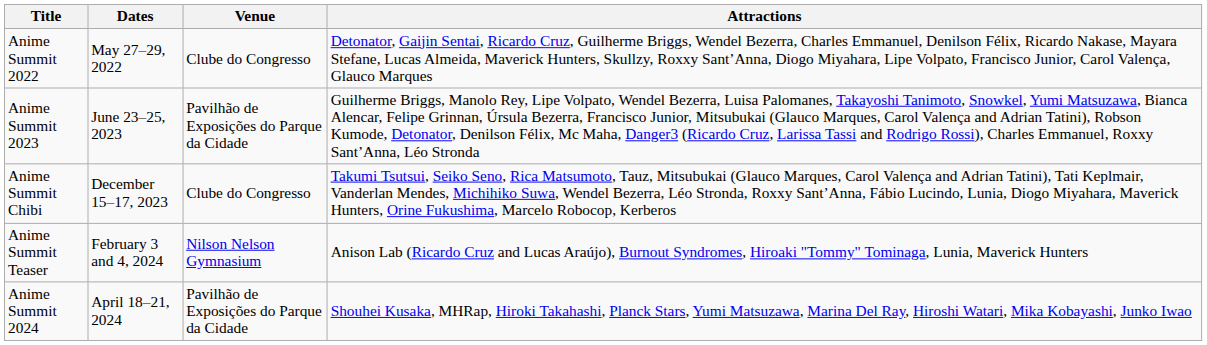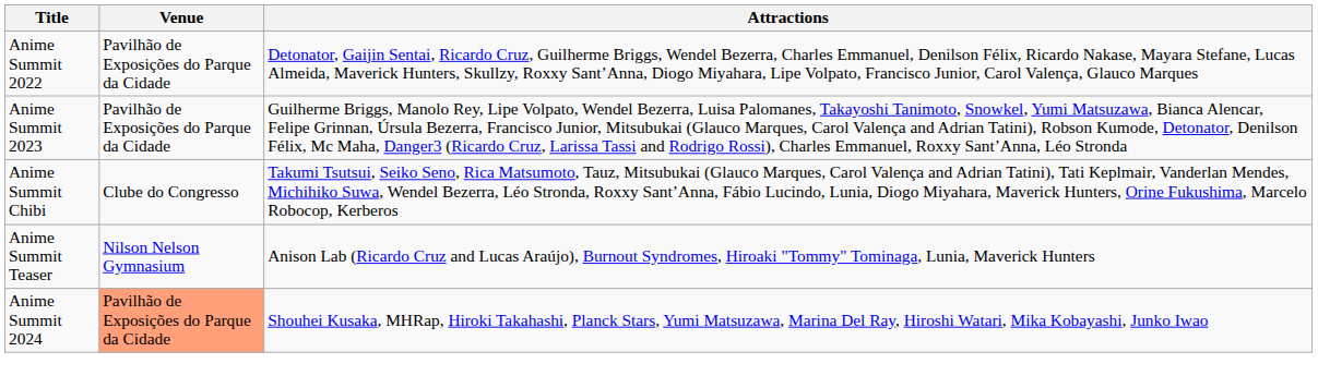 <table class="wikitable">
 <tr>
 <th>Title</th>
-<th>Dates</th>
 <th>Venue</th>
 <th>Attractions</th>
 </tr>
 <tr>
 <td>Anime Summit 2022</td>
-<td>May 27–29, 2022</td>
-<td>Clube do Congresso</td>
+<td>Pavilhão de Exposições do Parque da Cidade</td>
 <td><a href='#'>Detonator</a>, <a href='#'>Gaijin Sentai</a>, <a href='#'>Ricardo Cruz</a>, Guilherme Briggs, Wendel Bezerra, Charles Emmanuel, Denilson Félix, Ricardo Nakase, Mayara Stefane, Lucas Almeida, Maverick Hunters, Skullzy, Roxxy Sant’Anna, Diogo Miyahara, Lipe Volpato, Francisco Junior, Carol Valença, Glauco Marques</td>
 </tr>
 <tr>
 <td>Anime Summit 2023</td>
-<td>June 23–25, 2023</td>
 <td>Pavilhão de Exposições do Parque da Cidade</td>
 <td>Guilherme Briggs, Manolo Rey, Lipe Volpato, Wendel Bezerra, Luisa Palomanes, <a href='#'>Takayoshi Tanimoto</a>, <a href='#'>Snowkel</a>, <a href='#'>Yumi Matsuzawa</a>, Bianca Alencar, Felipe Grinnan, Úrsula Bezerra, Francisco Junior, Mitsubukai (Glauco Marques, Carol Valença and Adrian Tatini), Robson Kumode, <a href='#'>Detonator</a>, Denilson Félix, Mc Maha, <a href='#'>Danger3</a> (<a href='#'>Ricardo Cruz</a>, <a href='#'>Larissa Tassi</a> and <a href='#'>Rodrigo Rossi</a>), Charles Emmanuel, Roxxy Sant’Anna, Léo Stronda</td>
 </tr>
 <tr>
 <td>Anime Summit Chibi</td>
-<td>December 15–17, 2023</td>
 <td>Clube do Congresso</td>
 <td><a href='#'>Takumi Tsutsui</a>, <a href='#'>Seiko Seno</a>, <a href='#'>Rica Matsumoto</a>, Tauz, Mitsubukai (Glauco Marques, Carol Valença and Adrian Tatini), Tati Keplmair, Vanderlan Mendes, <a href='#'>Michihiko Suwa</a>, Wendel Bezerra, Léo Stronda, Roxxy Sant’Anna, Fábio Lucindo, Lunia, Diogo Miyahara, Maverick Hunters, <a href='#'>Orine Fukushima</a>, Marcelo Robocop, Kerberos</td>
 </tr>
 <tr>
 <td>Anime Summit Teaser</td>
-<td>February 3 and 4, 2024</td>
 <td><a href='#'>Nilson Nelson Gymnasium</a></td>
 <td>Anison Lab (<a href='#'>Ricardo Cruz</a> and Lucas Araújo), <a href='#'>Burnout Syndromes</a>, <a href='#'>Hiroaki "Tommy" Tominaga</a>, Lunia, Maverick Hunters</td>
 </tr>
 <tr>
 <td>Anime Summit 2024</td>
-<td>April 18–21, 2024</td>
-<td>Pavilhão de Exposições do Parque da Cidade</td>
+<td style="background: lightsalmon;">Pavilhão de Exposições do Parque da Cidade</td>
 <td><a href='#'>Shouhei Kusaka</a>, MHRap, <a href='#'>Hiroki Takahashi</a>, <a href='#'>Planck Stars</a>, <a href='#'>Yumi Matsuzawa</a>, <a href='#'>Marina Del Ray</a>, <a href='#'>Hiroshi Watari</a>, <a href='#'>Mika Kobayashi</a>, <a href='#'>Junko Iwao</a></td>
 </tr>
 </table>
